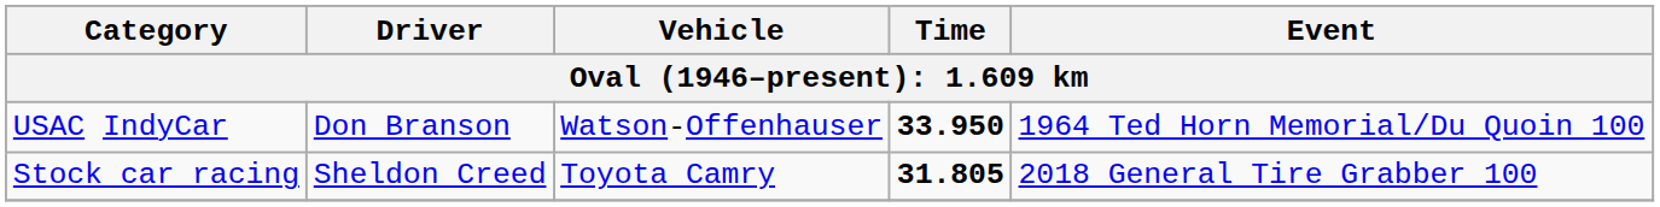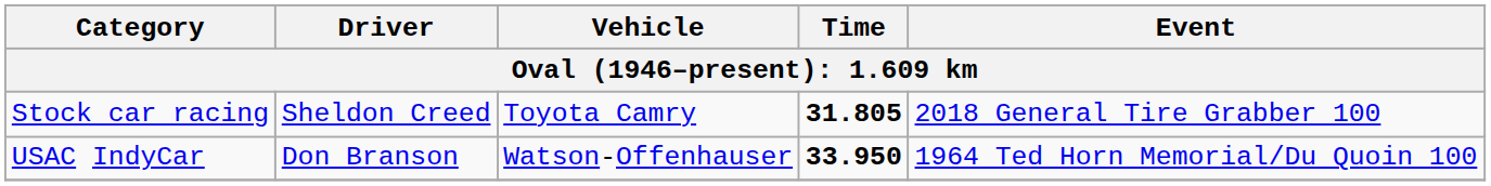 <table class="wikitable">
 <tr>
 <th>Category</th>
 <th>Driver</th>
 <th>Vehicle</th>
 <th>Time</th>
 <th>Event</th>
 </tr>
 <tr>
 <th colspan=5>Oval (1946–present): 1.609 km</th>
 </tr>
 <tr>
+<td><a href='#'>Stock car racing</a></td>
+<td><a href='#'>Sheldon Creed</a></td>
+<td><a href='#'>Toyota Camry</a></td>
+<td><strong>31.805</strong></td>
+<td><a href='#'>2018 General Tire Grabber 100</a></td>
+</tr>
+<tr>
 <td><a href='#'>USAC</a> <a href='#'>IndyCar</a></td>
 <td><a href='#'>Don Branson</a></td>
 <td><a href='#'>Watson</a>-<a href='#'>Offenhauser</a></td>
 <td><strong>33.950</strong></td>
 <td><a href='#'>1964 Ted Horn Memorial/Du Quoin 100</a></td>
 </tr>
 <tr>
-<td><a href='#'>Stock car racing</a></td>
-<td><a href='#'>Sheldon Creed</a></td>
-<td><a href='#'>Toyota Camry</a></td>
-<td><strong>31.805</strong></td>
-<td><a href='#'>2018 General Tire Grabber 100</a></td>
-</tr>
-<tr>
 </tr>
 </table>
